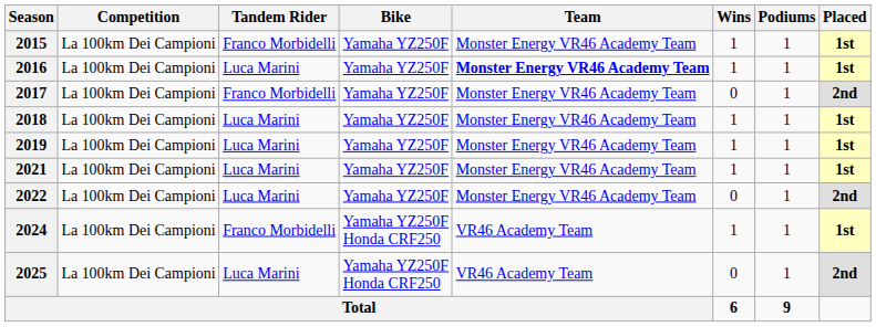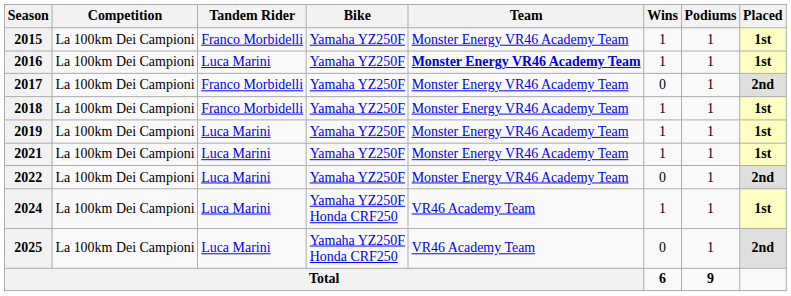 <table class="wikitable" style="font-size: 90%; text-align:center">
 <tr>
 <th>Season</th>
 <th>Competition</th>
 <th>Tandem Rider</th>
 <th>Bike</th>
 <th>Team</th>
 <th>Wins</th>
 <th>Podiums</th>
 <th>Placed</th>
 </tr>
 <tr>
 <th>2015</th>
 <td align=left>La 100km Dei Campioni</td>
 <td align=left><a href='#'>Franco Morbidelli</a></td>
 <td align=left><a href='#'>Yamaha YZ250F</a></td>
 <td align=left><a href='#'>Monster Energy VR46 Academy Team</a></td>
 <td>1</td>
 <td>1</td>
 <td style="background:#FFFFBF;"><strong>1st</strong></td>
 </tr>
 <tr>
 <th>2016</th>
 <td align=left>La 100km Dei Campioni</td>
 <td align=left><a href='#'>Luca Marini</a></td>
 <td align=left><a href='#'>Yamaha YZ250F</a></td>
 <td align=left><strong><a href='#'>Monster Energy VR46 Academy Team</a></strong></td>
 <td>1</td>
 <td>1</td>
 <td style="background:#FFFFBF;"><strong>1st</strong></td>
 </tr>
 <tr>
 <th>2017</th>
 <td align=left>La 100km Dei Campioni</td>
 <td align=left><a href='#'>Franco Morbidelli</a></td>
 <td align=left><a href='#'>Yamaha YZ250F</a></td>
 <td align=left><a href='#'>Monster Energy VR46 Academy Team</a></td>
 <td>0</td>
 <td>1</td>
 <td style="background:#DFDFDF;"><strong>2nd</strong></td>
 </tr>
 <tr>
 <th>2018</th>
 <td align=left>La 100km Dei Campioni</td>
-<td align=left><a href='#'>Luca Marini</a></td>
+<td align=left><a href='#'>Franco Morbidelli</a></td>
 <td align=left><a href='#'>Yamaha YZ250F</a></td>
 <td align=left><a href='#'>Monster Energy VR46 Academy Team</a></td>
 <td>1</td>
 <td>1</td>
 <td style="background:#FFFFBF;"><strong>1st</strong></td>
 </tr>
 <tr>
 <th>2019</th>
 <td align=left>La 100km Dei Campioni</td>
 <td align=left><a href='#'>Luca Marini</a></td>
 <td align=left><a href='#'>Yamaha YZ250F</a></td>
 <td align=left><a href='#'>Monster Energy VR46 Academy Team</a></td>
 <td>1</td>
 <td>1</td>
 <td style="background:#FFFFBF;"><strong>1st</strong></td>
 </tr>
 <tr>
 <th>2021</th>
 <td align=left>La 100km Dei Campioni</td>
 <td align=left><a href='#'>Luca Marini</a></td>
 <td align=left><a href='#'>Yamaha YZ250F</a></td>
 <td align=left><a href='#'>Monster Energy VR46 Academy Team</a></td>
 <td>1</td>
 <td>1</td>
 <td style="background:#FFFFBF;"><strong>1st</strong></td>
 </tr>
 <tr>
 <th>2022</th>
 <td align=left>La 100km Dei Campioni</td>
 <td align=left><a href='#'>Luca Marini</a></td>
 <td align=left><a href='#'>Yamaha YZ250F</a></td>
 <td align=left><a href='#'>Monster Energy VR46 Academy Team</a></td>
 <td>0</td>
 <td>1</td>
 <td style="background:#dfdfdf;"><strong>2nd</strong></td>
 </tr>
 <tr>
 <th>2024</th>
 <td align=left>La 100km Dei Campioni</td>
-<td align=left><a href='#'>Franco Morbidelli</a></td>
+<td align=left><a href='#'>Luca Marini</a></td>
 <td align=left><a href='#'>Yamaha YZ250F</a><br><a href='#'>Honda CRF250</a></td>
 <td align=left><a href='#'>VR46 Academy Team</a></td>
 <td>1</td>
 <td>1</td>
 <td style="background:#ffffbf;"><strong>1st</strong></td>
 </tr>
 <tr>
 <th>2025</th>
 <td align=left>La 100km Dei Campioni</td>
 <td align=left><a href='#'>Luca Marini</a></td>
 <td align=left><a href='#'>Yamaha YZ250F</a><br><a href='#'>Honda CRF250</a></td>
 <td align=left><a href='#'>VR46 Academy Team</a></td>
 <td>0</td>
 <td>1</td>
 <td style="background:#dfdfdf;"><strong>2nd</strong></td>
 </tr>
 <tr>
 <th colspan=5>Total</th>
 <td><strong>6</strong></td>
 <td><strong>9</strong></td>
 <td></td>
 </tr>
 </table>
